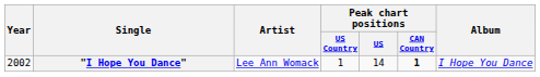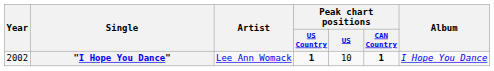 <table class="wikitable plainrowheaders" style="text-align:center;">
 <tr>
 <th rowspan="2">Year</th>
 <th rowspan="2" style="width:20em;">Single</th>
 <th rowspan="2">Artist</th>
 <th colspan="3">Peak chart positions</th>
 <th rowspan="2">Album</th>
 </tr>
 <tr style="font-size:smaller;">
 <th width="45"><a href='#'>US Country</a><br></th>
 <th width="45"><a href='#'>US</a><br></th>
 <th width="45"><a href='#'>CAN Country</a></th>
 </tr>
 <tr>
 <td>2002</td>
 <th scope="row">"<a href='#'>I Hope You Dance</a>"</th>
 <td><a href='#'>Lee Ann Womack</a></td>
-<td>1</td>
-<td>14</td>
+<td><strong>1</strong></td>
+<td>10</td>
 <td><strong>1</strong></td>
 <td align="left"><em><a href='#'>I Hope You Dance</a></em></td>
 </tr>
 </table>
